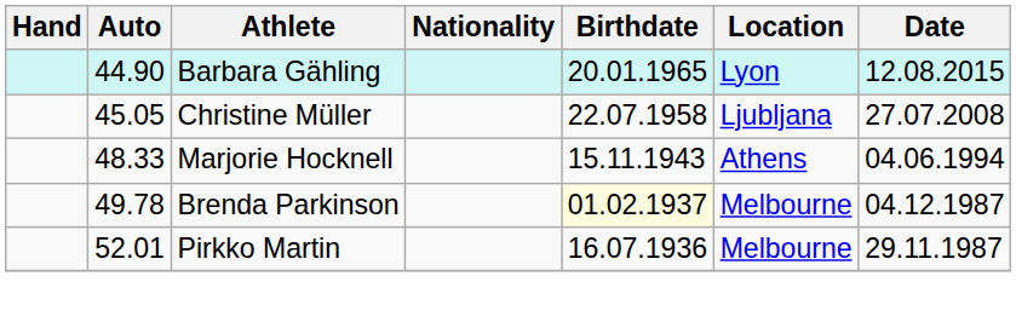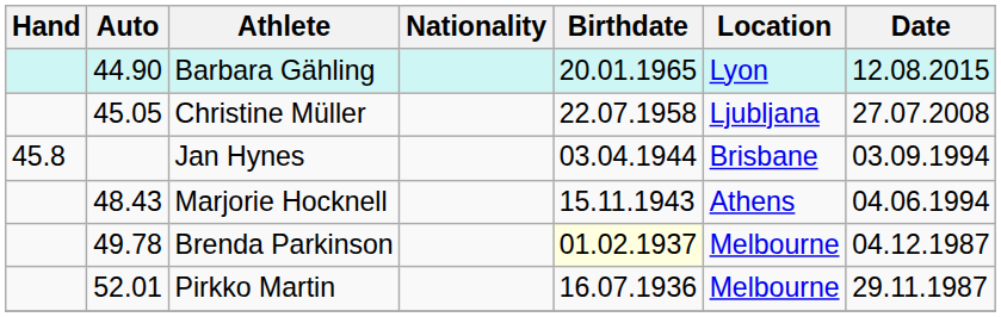 <table class="wikitable">
 <tr>
 <th>Hand</th>
 <th>Auto</th>
 <th>Athlete</th>
 <th>Nationality</th>
 <th>Birthdate</th>
 <th>Location</th>
 <th>Date</th>
 </tr>
 <tr style="background:#cef6f5;">
 <td></td>
 <td>44.90</td>
 <td>Barbara Gähling</td>
 <td></td>
 <td>20.01.1965</td>
 <td><a href='#'>Lyon</a></td>
 <td>12.08.2015</td>
 </tr>
 <tr>
 <td></td>
 <td>45.05</td>
 <td>Christine Müller</td>
 <td></td>
 <td>22.07.1958</td>
 <td><a href='#'>Ljubljana</a></td>
 <td>27.07.2008</td>
 </tr>
 <tr>
+<td>45.8</td>
 <td></td>
-<td>48.33</td>
+<td>Jan Hynes</td>
+<td></td>
+<td>03.04.1944</td>
+<td><a href='#'>Brisbane</a></td>
+<td>03.09.1994</td>
+</tr>
+<tr>
+<td></td>
+<td>48.43</td>
 <td>Marjorie Hocknell</td>
 <td></td>
 <td>15.11.1943</td>
 <td><a href='#'>Athens</a></td>
 <td>04.06.1994</td>
 </tr>
 <tr>
 <td></td>
 <td>49.78</td>
 <td>Brenda Parkinson</td>
 <td></td>
 <td style="background: lightyellow;">01.02.1937</td>
 <td><a href='#'>Melbourne</a></td>
 <td>04.12.1987</td>
 </tr>
 <tr>
 <td></td>
 <td>52.01</td>
 <td>Pirkko Martin</td>
 <td></td>
 <td>16.07.1936</td>
 <td><a href='#'>Melbourne</a></td>
 <td>29.11.1987</td>
 </tr>
 <tr>
 </tr>
 </table>
